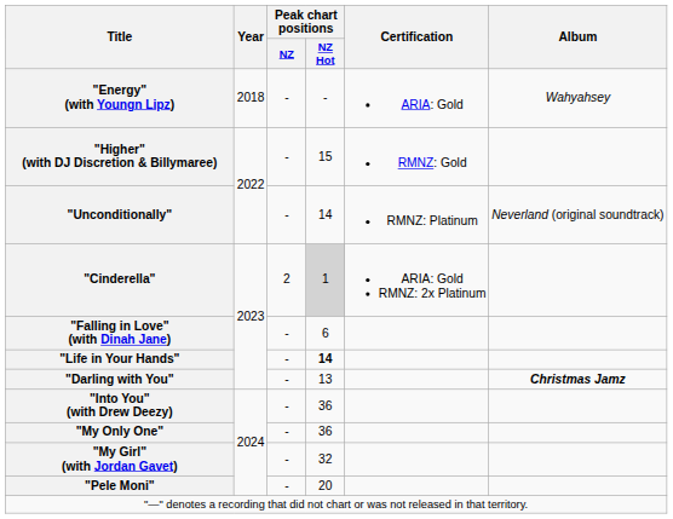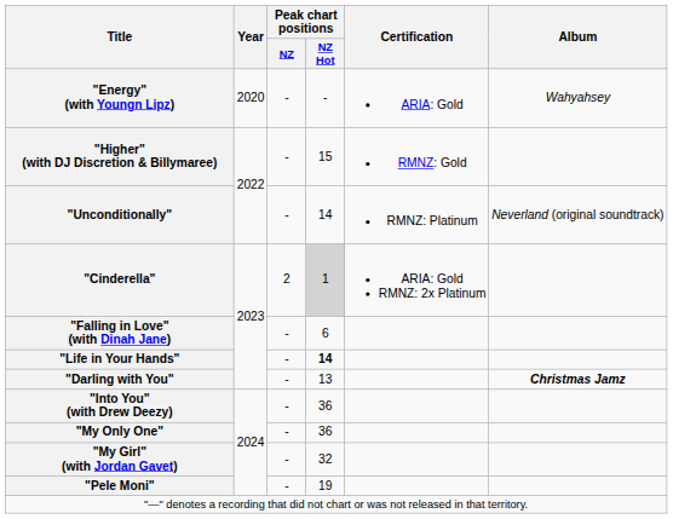 <table class="wikitable plainrowheaders" style="text-align:center;">
 <tr>
 <th scope="col" rowspan="2" style="width:18em;">Title</th>
 <th scope="col" rowspan="2">Year</th>
 <th scope="col" colspan="2">Peak chart positions</th>
 <th scope="col" rowspan="2">Certification</th>
 <th scope="col" rowspan="2">Album</th>
 </tr>
 <tr>
 <th scope="col" style="width:3em;font-size:90%;"><a href='#'>NZ</a><br></th>
 <th scope="col" style="width:3em;font-size:90%;"><a href='#'>NZ<br>Hot</a><br></th>
 </tr>
 <tr>
 <th scope="row">"Energy" <br>(with <a href='#'>Youngn Lipz</a>)</th>
-<td>2018</td>
+<td>2020</td>
 <td>-</td>
 <td>-</td>
 <td><br><ul><li><a href='#'>ARIA</a>: Gold</li></ul></td>
 <td><em>Wahyahsey</em></td>
 </tr>
 <tr>
 <th scope="row">"Higher" <br>(with DJ Discretion & Billymaree)</th>
 <td rowspan="2">2022</td>
 <td>-</td>
 <td>15</td>
 <td><br><ul><li><a href='#'>RMNZ</a>: Gold</li></ul></td>
 <td></td>
 </tr>
 <tr>
 <th scope="row">"Unconditionally"</th>
 <td>-</td>
 <td>14</td>
 <td><br><ul><li>RMNZ: Platinum</li></ul></td>
 <td><em>Neverland</em> (original soundtrack)</td>
 </tr>
 <tr>
 <th scope="row">"Cinderella"</th>
 <td rowspan="4">2023</td>
 <td>2</td>
 <td style="background: lightgrey;">1</td>
 <td><br><ul><li>ARIA: Gold</li><li>RMNZ: 2x Platinum</li></ul></td>
 <td></td>
 </tr>
 <tr>
 <th scope="row">"Falling in Love" <br>(with <a href='#'>Dinah Jane</a>)</th>
 <td>-</td>
 <td>6</td>
 <td></td>
 <td></td>
 </tr>
 <tr>
 <th scope="row">"Life in Your Hands"</th>
 <td>-</td>
 <td><strong>14</strong></td>
 <td></td>
 <td></td>
 </tr>
 <tr>
 <th scope="row">"Darling with You"</th>
 <td>-</td>
 <td>13</td>
 <td></td>
 <td><strong><em>Christmas Jamz</em></strong></td>
 </tr>
 <tr>
 <th scope="row">"Into You" <br>(with Drew Deezy)</th>
 <td rowspan="4">2024</td>
 <td>-</td>
 <td>36</td>
 <td></td>
 <td></td>
 </tr>
 <tr>
 <th scope="row">"My Only One"</th>
 <td>-</td>
 <td>36</td>
 <td></td>
 <td></td>
 </tr>
 <tr>
 <th scope="row">"My Girl" <br>(with <a href='#'>Jordan Gavet</a>)</th>
 <td>-</td>
 <td>32</td>
 <td></td>
 <td></td>
 </tr>
 <tr>
 <th scope="row">"Pele Moni"</th>
 <td>-</td>
-<td>20</td>
+<td>19</td>
 <td></td>
 <td></td>
 </tr>
 <tr>
 <td colspan="7" style="font-size:90%">"—" denotes a recording that did not chart or was not released in that territory.</td>
 </tr>
 </table>
